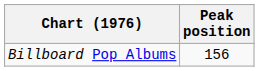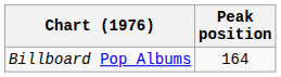 <table class="wikitable">
 <tr>
 <th>Chart (1976)</th>
 <th>Peak<br>position</th>
 </tr>
 <tr>
 <td><em>Billboard</em> <a href='#'>Pop Albums</a></td>
-<td align="center">156</td>
+<td align="center">164</td>
 </tr>
 </table>
